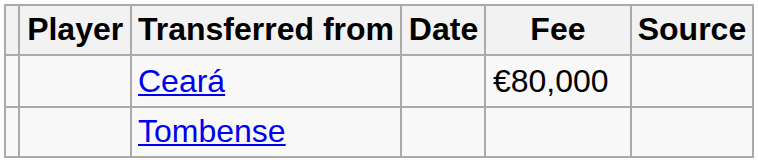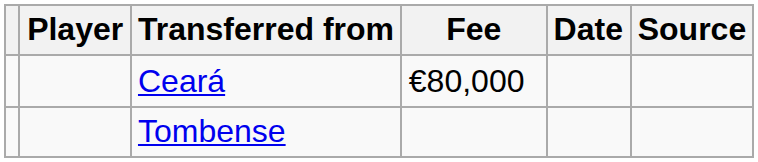 <table class="wikitable plainrowheaders sortable">
 <tr>
 <th></th>
 <th scope="col">Player</th>
 <th>Transferred from</th>
+<th style="width: 65px;">Fee</th>
 <th scope="col">Date</th>
-<th style="width: 65px;">Fee</th>
 <th scope="col">Source</th>
 </tr>
 <tr>
 <td align="center"></td>
 <td></td>
 <td> <a href='#'>Ceará</a></td>
+<td>€80,000</td>
 <td></td>
-<td>€80,000</td>
 <td></td>
 </tr>
 <tr>
 <td align="center"></td>
 <td></td>
 <td> <a href='#'>Tombense</a></td>
 <td></td>
 <td></td>
 <td></td>
 </tr>
 </table>
